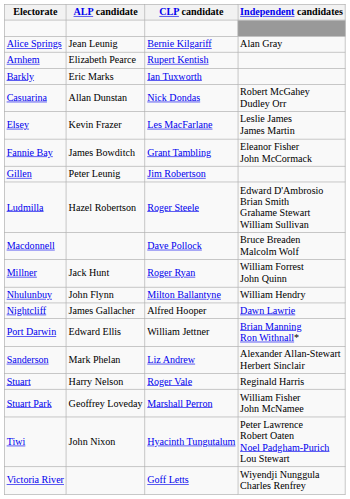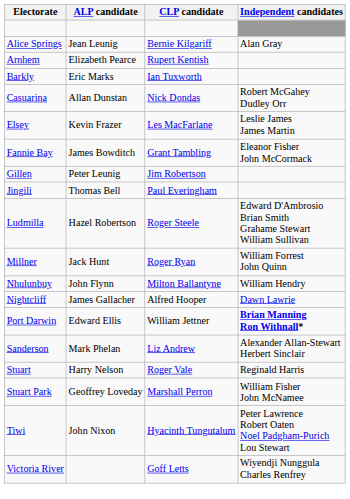 <table class="wikitable">
 <tr>
 <th>Electorate</th>
 <th><a href='#'>ALP</a> candidate</th>
 <th><a href='#'>CLP</a> candidate</th>
 <th><a href='#'>Independent</a> candidates</th>
 </tr>
 <tr>
 <td></td>
 <td></td>
 <td></td>
 <td style="background:#999;"> </td>
 </tr>
 <tr>
 <td><a href='#'>Alice Springs</a></td>
 <td>Jean Leunig</td>
 <td><a href='#'>Bernie Kilgariff</a></td>
 <td>Alan Gray</td>
 </tr>
 <tr>
 <td><a href='#'>Arnhem</a></td>
 <td>Elizabeth Pearce</td>
 <td><a href='#'>Rupert Kentish</a></td>
 <td></td>
 </tr>
 <tr>
 <td><a href='#'>Barkly</a></td>
 <td>Eric Marks</td>
 <td><a href='#'>Ian Tuxworth</a></td>
 <td></td>
 </tr>
 <tr>
 <td><a href='#'>Casuarina</a></td>
 <td>Allan Dunstan</td>
 <td><a href='#'>Nick Dondas</a></td>
 <td>Robert McGahey<br>Dudley Orr</td>
 </tr>
 <tr>
 <td><a href='#'>Elsey</a></td>
 <td>Kevin Frazer</td>
 <td><a href='#'>Les MacFarlane</a></td>
 <td>Leslie James<br>James Martin</td>
 </tr>
 <tr>
 <td><a href='#'>Fannie Bay</a></td>
 <td>James Bowditch</td>
 <td><a href='#'>Grant Tambling</a></td>
 <td>Eleanor Fisher<br>John McCormack</td>
 </tr>
 <tr>
 <td><a href='#'>Gillen</a></td>
 <td>Peter Leunig</td>
 <td><a href='#'>Jim Robertson</a></td>
 <td></td>
 </tr>
 <tr>
+<td><a href='#'>Jingili</a></td>
+<td>Thomas Bell</td>
+<td><a href='#'>Paul Everingham</a></td>
+<td></td>
+</tr>
+<tr>
 <td><a href='#'>Ludmilla</a></td>
 <td>Hazel Robertson</td>
 <td><a href='#'>Roger Steele</a></td>
 <td>Edward D'Ambrosio<br>Brian Smith<br>Grahame Stewart<br>William Sullivan</td>
-</tr>
-<tr>
-<td><a href='#'>Macdonnell</a></td>
-<td></td>
-<td><a href='#'>Dave Pollock</a></td>
-<td>Bruce Breaden<br>Malcolm Wolf</td>
 </tr>
 <tr>
 <td><a href='#'>Millner</a></td>
 <td>Jack Hunt</td>
 <td><a href='#'>Roger Ryan</a></td>
 <td>William Forrest<br>John Quinn</td>
 </tr>
 <tr>
 <td><a href='#'>Nhulunbuy</a></td>
 <td>John Flynn</td>
 <td><a href='#'>Milton Ballantyne</a></td>
 <td>William Hendry</td>
 </tr>
 <tr>
 <td><a href='#'>Nightcliff</a></td>
 <td>James Gallacher</td>
 <td>Alfred Hooper</td>
 <td><a href='#'>Dawn Lawrie</a></td>
 </tr>
 <tr>
 <td><a href='#'>Port Darwin</a></td>
 <td>Edward Ellis</td>
 <td>William Jettner</td>
-<td><a href='#'>Brian Manning</a><br><a href='#'>Ron Withnall</a>*</td>
+<td><strong><a href='#'>Brian Manning</a><br><a href='#'>Ron Withnall</a>*</strong></td>
 </tr>
 <tr>
 <td><a href='#'>Sanderson</a></td>
 <td>Mark Phelan</td>
 <td><a href='#'>Liz Andrew</a></td>
 <td>Alexander Allan-Stewart<br>Herbert Sinclair</td>
 </tr>
 <tr>
 <td><a href='#'>Stuart</a></td>
 <td>Harry Nelson</td>
 <td><a href='#'>Roger Vale</a></td>
 <td>Reginald Harris</td>
 </tr>
 <tr>
 <td><a href='#'>Stuart Park</a></td>
 <td>Geoffrey Loveday</td>
 <td><a href='#'>Marshall Perron</a></td>
 <td>William Fisher<br>John McNamee</td>
 </tr>
 <tr>
 <td><a href='#'>Tiwi</a></td>
 <td>John Nixon</td>
 <td><a href='#'>Hyacinth Tungutalum</a></td>
 <td>Peter Lawrence<br>Robert Oaten<br><a href='#'>Noel Padgham-Purich</a><br>Lou Stewart</td>
 </tr>
 <tr>
 <td><a href='#'>Victoria River</a></td>
 <td></td>
 <td><a href='#'>Goff Letts</a></td>
 <td>Wiyendji Nunggula<br>Charles Renfrey</td>
 </tr>
 </table>
